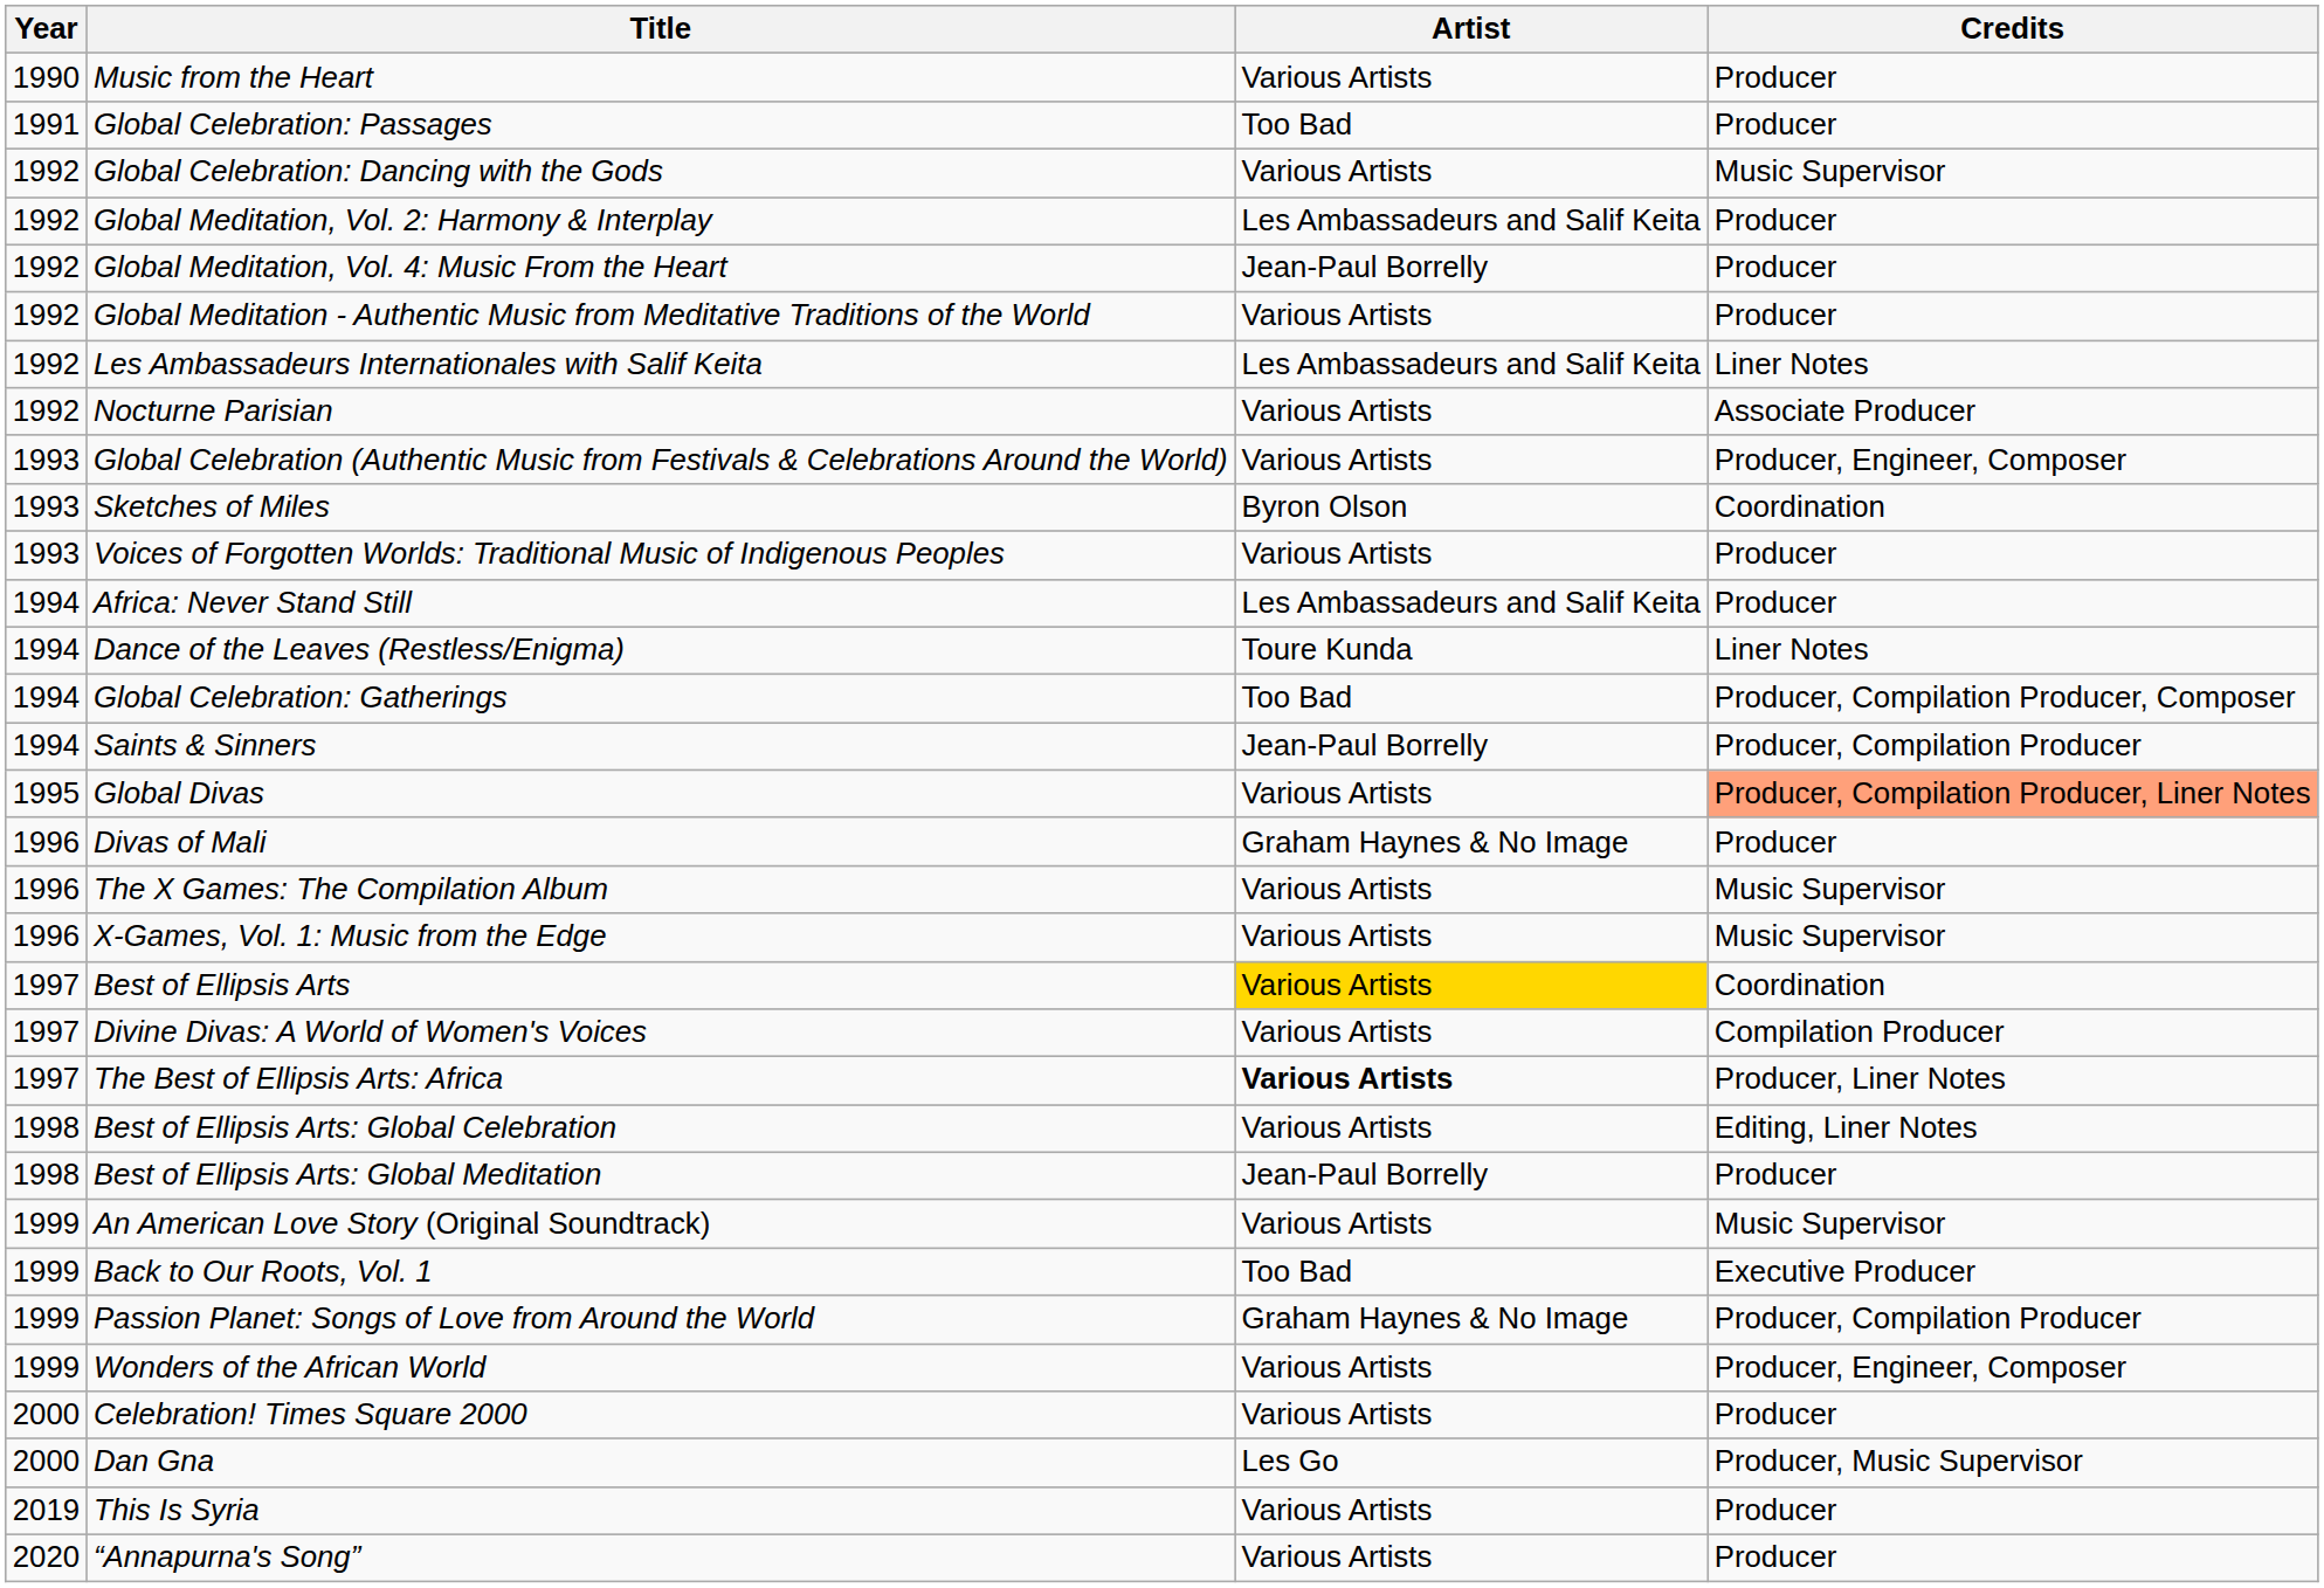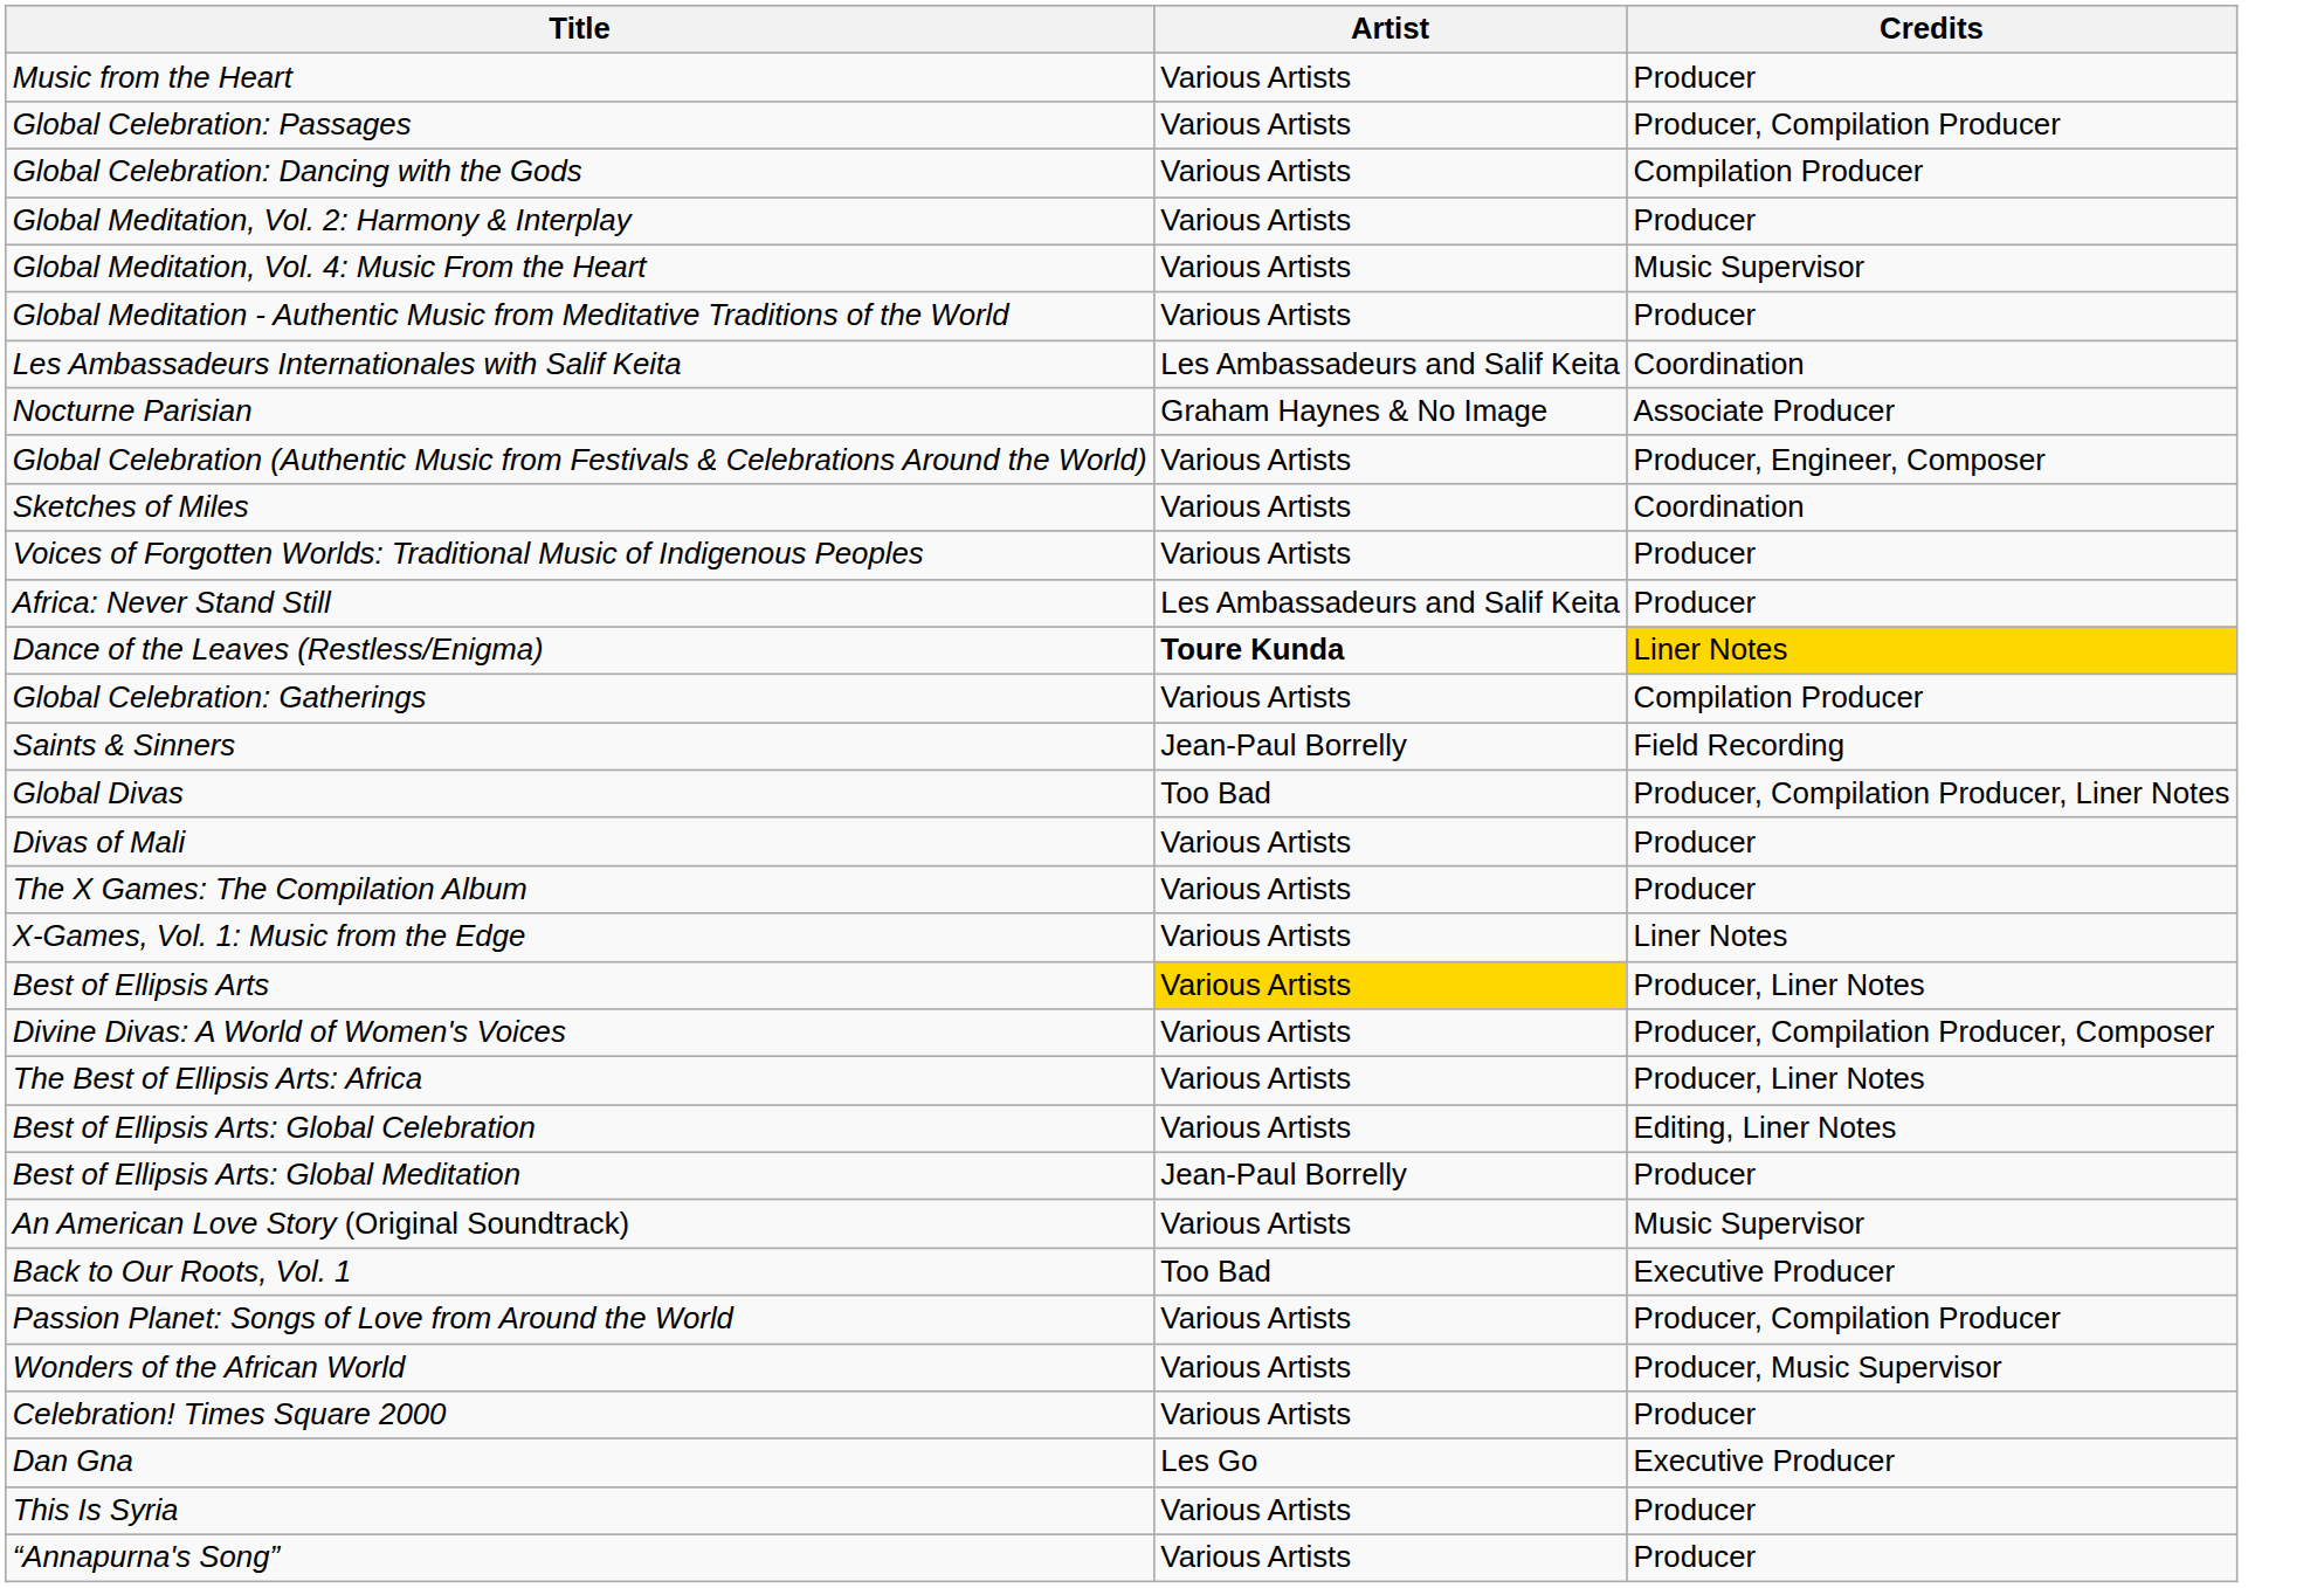 <table class="wikitable sortable">
 <tr>
-<th>Year</th>
 <th>Title</th>
 <th>Artist</th>
 <th>Credits</th>
 </tr>
 <tr>
-<td>1990</td>
 <td><em>Music from the Heart</em></td>
 <td>Various Artists</td>
 <td>Producer</td>
 </tr>
 <tr>
-<td>1991</td>
 <td><em>Global Celebration: Passages</em></td>
-<td>Too Bad</td>
+<td>Various Artists</td>
+<td>Producer, Compilation Producer</td>
+</tr>
+<tr>
+<td><em>Global Celebration: Dancing with the Gods</em></td>
+<td>Various Artists</td>
+<td>Compilation Producer</td>
+</tr>
+<tr>
+<td><em>Global Meditation, Vol. 2: Harmony & Interplay</em></td>
+<td>Various Artists</td>
 <td>Producer</td>
 </tr>
 <tr>
-<td>1992</td>
-<td><em>Global Celebration: Dancing with the Gods</em></td>
+<td><em>Global Meditation, Vol. 4: Music From the Heart</em></td>
 <td>Various Artists</td>
 <td>Music Supervisor</td>
 </tr>
 <tr>
-<td>1992</td>
-<td><em>Global Meditation, Vol. 2: Harmony & Interplay</em></td>
-<td>Les Ambassadeurs and Salif Keita</td>
-<td>Producer</td>
-</tr>
-<tr>
-<td>1992</td>
-<td><em>Global Meditation, Vol. 4: Music From the Heart</em></td>
-<td>Jean-Paul Borrelly</td>
-<td>Producer</td>
-</tr>
-<tr>
-<td>1992</td>
 <td><em>Global Meditation - Authentic Music from Meditative Traditions of the World</em></td>
 <td>Various Artists</td>
 <td>Producer</td>
 </tr>
 <tr>
-<td>1992</td>
 <td><em>Les Ambassadeurs Internationales with Salif Keita</em></td>
 <td>Les Ambassadeurs and Salif Keita</td>
-<td>Liner Notes</td>
+<td>Coordination</td>
 </tr>
 <tr>
-<td>1992</td>
 <td><em>Nocturne Parisian</em></td>
-<td>Various Artists</td>
+<td>Graham Haynes & No Image</td>
 <td>Associate Producer</td>
 </tr>
 <tr>
-<td>1993</td>
 <td><em>Global Celebration (Authentic Music from Festivals & Celebrations Around the World)</em></td>
 <td>Various Artists</td>
 <td>Producer, Engineer, Composer</td>
 </tr>
 <tr>
-<td>1993</td>
 <td><em>Sketches of Miles</em></td>
-<td>Byron Olson</td>
+<td>Various Artists</td>
 <td>Coordination</td>
 </tr>
 <tr>
-<td>1993</td>
 <td><em>Voices of Forgotten Worlds: Traditional Music of Indigenous Peoples</em></td>
 <td>Various Artists</td>
 <td>Producer</td>
 </tr>
 <tr>
-<td>1994</td>
 <td><em>Africa: Never Stand Still</em></td>
 <td>Les Ambassadeurs and Salif Keita</td>
 <td>Producer</td>
 </tr>
 <tr>
-<td>1994</td>
 <td><em>Dance of the Leaves (Restless/Enigma)</em></td>
-<td>Toure Kunda</td>
-<td>Liner Notes</td>
+<td><strong>Toure Kunda</strong></td>
+<td style="background: gold;">Liner Notes</td>
 </tr>
 <tr>
-<td>1994</td>
 <td><em>Global Celebration: Gatherings</em></td>
-<td>Too Bad</td>
-<td>Producer, Compilation Producer, Composer</td>
-</tr>
-<tr>
-<td>1994</td>
-<td><em>Saints & Sinners</em></td>
-<td>Jean-Paul Borrelly</td>
-<td>Producer, Compilation Producer</td>
-</tr>
-<tr>
-<td>1995</td>
-<td><em>Global Divas</em></td>
-<td>Various Artists</td>
-<td style="background: lightsalmon;">Producer, Compilation Producer, Liner Notes</td>
-</tr>
-<tr>
-<td>1996</td>
-<td><em>Divas of Mali</em></td>
-<td>Graham Haynes & No Image</td>
-<td>Producer</td>
-</tr>
-<tr>
-<td>1996</td>
-<td><em>The X Games: The Compilation Album</em></td>
-<td>Various Artists</td>
-<td>Music Supervisor</td>
-</tr>
-<tr>
-<td>1996</td>
-<td><em>X-Games, Vol. 1: Music from the Edge</em></td>
-<td>Various Artists</td>
-<td>Music Supervisor</td>
-</tr>
-<tr>
-<td>1997</td>
-<td><em>Best of Ellipsis Arts</em></td>
-<td style="background: gold;">Various Artists</td>
-<td>Coordination</td>
-</tr>
-<tr>
-<td>1997</td>
-<td><em>Divine Divas: A World of Women's Voices</em></td>
 <td>Various Artists</td>
 <td>Compilation Producer</td>
 </tr>
 <tr>
-<td>1997</td>
-<td><em>The Best of Ellipsis Arts: Africa</em></td>
-<td><strong>Various Artists</strong></td>
+<td><em>Saints & Sinners</em></td>
+<td>Jean-Paul Borrelly</td>
+<td>Field Recording</td>
+</tr>
+<tr>
+<td><em>Global Divas</em></td>
+<td>Too Bad</td>
+<td>Producer, Compilation Producer, Liner Notes</td>
+</tr>
+<tr>
+<td><em>Divas of Mali</em></td>
+<td>Various Artists</td>
+<td>Producer</td>
+</tr>
+<tr>
+<td><em>The X Games: The Compilation Album</em></td>
+<td>Various Artists</td>
+<td>Producer</td>
+</tr>
+<tr>
+<td><em>X-Games, Vol. 1: Music from the Edge</em></td>
+<td>Various Artists</td>
+<td>Liner Notes</td>
+</tr>
+<tr>
+<td><em>Best of Ellipsis Arts</em></td>
+<td style="background: gold;">Various Artists</td>
 <td>Producer, Liner Notes</td>
 </tr>
 <tr>
-<td>1998</td>
+<td><em>Divine Divas: A World of Women's Voices</em></td>
+<td>Various Artists</td>
+<td>Producer, Compilation Producer, Composer</td>
+</tr>
+<tr>
+<td><em>The Best of Ellipsis Arts: Africa</em></td>
+<td>Various Artists</td>
+<td>Producer, Liner Notes</td>
+</tr>
+<tr>
 <td><em>Best of Ellipsis Arts: Global Celebration</em></td>
 <td>Various Artists</td>
 <td>Editing, Liner Notes</td>
 </tr>
 <tr>
-<td>1998</td>
 <td><em>Best of Ellipsis Arts: Global Meditation</em></td>
 <td>Jean-Paul Borrelly</td>
 <td>Producer</td>
 </tr>
 <tr>
-<td>1999</td>
 <td><em>An American Love Story</em> (Original Soundtrack)</td>
 <td>Various Artists</td>
 <td>Music Supervisor</td>
 </tr>
 <tr>
-<td>1999</td>
 <td><em>Back to Our Roots, Vol. 1</em></td>
 <td>Too Bad</td>
 <td>Executive Producer</td>
 </tr>
 <tr>
-<td>1999</td>
 <td><em>Passion Planet: Songs of Love from Around the World</em></td>
-<td>Graham Haynes & No Image</td>
+<td>Various Artists</td>
 <td>Producer, Compilation Producer</td>
 </tr>
 <tr>
-<td>1999</td>
 <td><em>Wonders of the African World</em></td>
 <td>Various Artists</td>
-<td>Producer, Engineer, Composer</td>
+<td>Producer, Music Supervisor</td>
 </tr>
 <tr>
-<td>2000</td>
 <td><em>Celebration! Times Square 2000</em></td>
 <td>Various Artists</td>
 <td>Producer</td>
 </tr>
 <tr>
-<td>2000</td>
 <td><em>Dan Gna</em></td>
 <td>Les Go</td>
-<td>Producer, Music Supervisor</td>
+<td>Executive Producer</td>
 </tr>
 <tr>
-<td>2019</td>
 <td><em>This Is Syria</em></td>
 <td>Various Artists</td>
 <td>Producer</td>
 </tr>
 <tr>
-<td>2020</td>
 <td><em>“Annapurna's Song”</em></td>
 <td>Various Artists</td>
 <td>Producer</td>
 </tr>
 </table>
